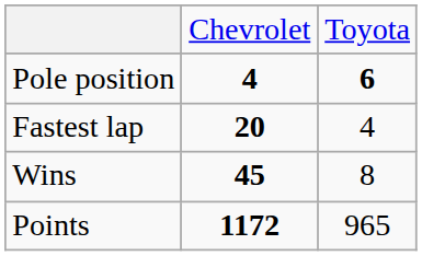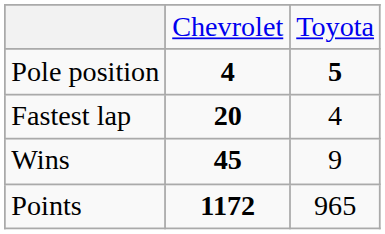 <table class="wikitable">
 <tr>
 <th></th>
 <td> <a href='#'>Chevrolet</a></td>
 <td> <a href='#'>Toyota</a></td>
 </tr>
 <tr>
 <td>Pole position</td>
 <td align="center"><strong>4</strong></td>
-<td align="center"><strong>6</strong></td>
+<td align="center"><strong>5</strong></td>
 </tr>
 <tr>
 <td>Fastest lap</td>
 <td align="center"><strong>20</strong></td>
 <td align="center">4</td>
 </tr>
 <tr>
 <td>Wins</td>
 <td align="center"><strong>45</strong></td>
-<td align="center">8</td>
+<td align="center">9</td>
 </tr>
 <tr>
 <td>Points</td>
 <td align="center"><strong>1172</strong></td>
 <td align="center">965</td>
 </tr>
 </table>
